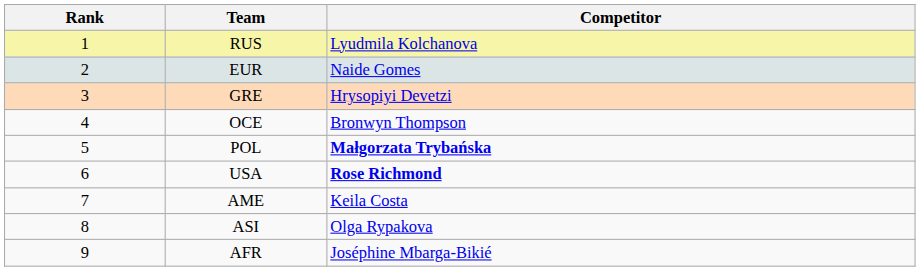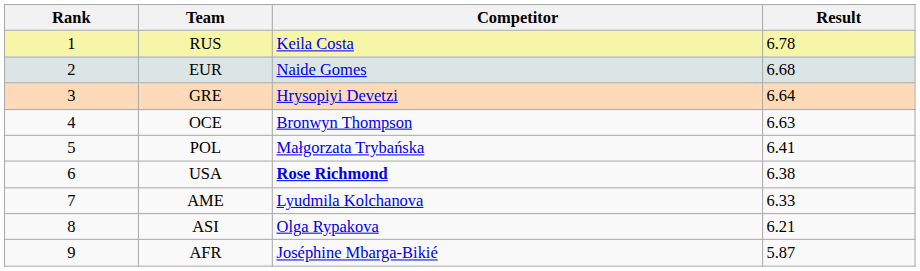 <table class="wikitable" width=70% style=text-align:center>
 <tr>
 <th>Rank</th>
 <th>Team</th>
 <th>Competitor</th>
+<th>Result</th>
 </tr>
 <tr bgcolor="#F7F6A8">
 <td>1</td>
 <td>RUS</td>
-<td align="left"><a href='#'>Lyudmila Kolchanova</a></td>
+<td align="left"><a href='#'>Keila Costa</a></td>
+<td align="left">6.78</td>
 </tr>
 <tr bgcolor="#DCE5E5">
 <td>2</td>
 <td>EUR</td>
 <td align="left"><a href='#'>Naide Gomes</a></td>
+<td align="left">6.68</td>
 </tr>
 <tr bgcolor="#FFDAB9">
 <td>3</td>
 <td>GRE</td>
 <td align="left"><a href='#'>Hrysopiyi Devetzi</a></td>
+<td align="left">6.64</td>
 </tr>
 <tr>
 <td>4</td>
 <td>OCE</td>
 <td align="left"><a href='#'>Bronwyn Thompson</a></td>
+<td align="left">6.63</td>
 </tr>
 <tr>
 <td>5</td>
 <td>POL</td>
-<td align="left"><strong><a href='#'>Małgorzata Trybańska</a></strong></td>
+<td align="left"><a href='#'>Małgorzata Trybańska</a></td>
+<td align="left">6.41</td>
 </tr>
 <tr>
 <td>6</td>
 <td>USA</td>
 <td align="left"><strong><a href='#'>Rose Richmond</a></strong></td>
+<td align="left">6.38</td>
 </tr>
 <tr>
 <td>7</td>
 <td>AME</td>
-<td align="left"><a href='#'>Keila Costa</a></td>
+<td align="left"><a href='#'>Lyudmila Kolchanova</a></td>
+<td align="left">6.33</td>
 </tr>
 <tr>
 <td>8</td>
 <td>ASI</td>
 <td align="left"><a href='#'>Olga Rypakova</a></td>
+<td align="left">6.21</td>
 </tr>
 <tr>
 <td>9</td>
 <td>AFR</td>
 <td align="left"><a href='#'>Joséphine Mbarga-Bikié</a></td>
+<td align="left">5.87</td>
 </tr>
 </table>
